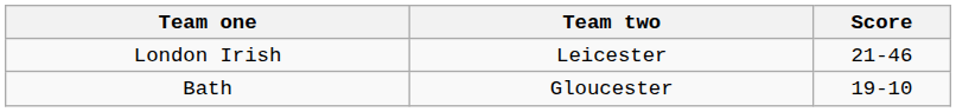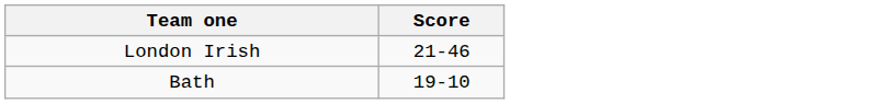 <table class="wikitable" style="text-align: center">
 <tr>
 <th width=250>Team one</th>
-<th width=250>Team two</th>
 <th width=80>Score</th>
 </tr>
 <tr>
 <td>London Irish</td>
-<td>Leicester</td>
 <td>21-46</td>
 </tr>
 <tr>
 <td>Bath</td>
-<td>Gloucester</td>
 <td>19-10</td>
 </tr>
 </table>
